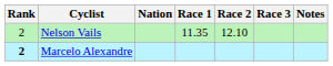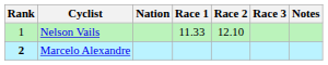 <table class="wikitable sortable" style="text-align:center">
 <tr>
 <th>Rank</th>
 <th>Cyclist</th>
 <th>Nation</th>
 <th>Race 1</th>
 <th>Race 2</th>
 <th>Race 3</th>
 <th>Notes</th>
 </tr>
 <tr bgcolor=bbf3bb>
-<td>2</td>
+<td>1</td>
 <td align=left><a href='#'>Nelson Vails</a></td>
 <td align=left></td>
-<td>11.35</td>
+<td>11.33</td>
 <td>12.10</td>
 <td></td>
 <td></td>
 </tr>
 <tr bgcolor=bbf3ff>
 <td><strong>2</strong></td>
 <td align=left><a href='#'>Marcelo Alexandre</a></td>
 <td align=left></td>
 <td></td>
 <td></td>
 <td></td>
 <td></td>
 </tr>
 </table>
